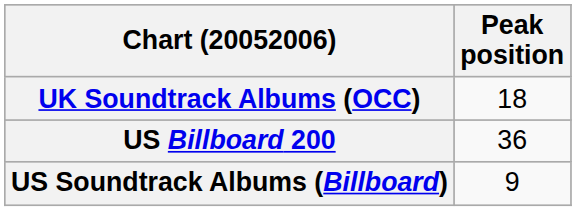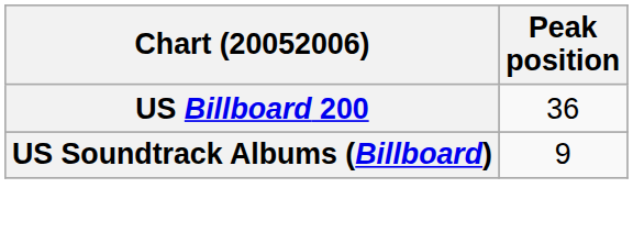 <table class="wikitable plainrowheaders" style="text-align:center">
 <tr>
 <th scope="col">Chart (20052006)</th>
 <th scope="col">Peak<br>position</th>
-</tr>
-<tr>
-<th scope="row"><a href='#'>UK Soundtrack Albums</a> (<a href='#'>OCC</a>)</th>
-<td>18</td>
 </tr>
 <tr>
 <th scope="row">US <a href='#'><em>Billboard</em> 200</a></th>
 <td>36</td>
 </tr>
 <tr>
 <th scope="row">US Soundtrack Albums (<a href='#'><em>Billboard</em></a>)</th>
 <td>9</td>
 </tr>
 </table>
